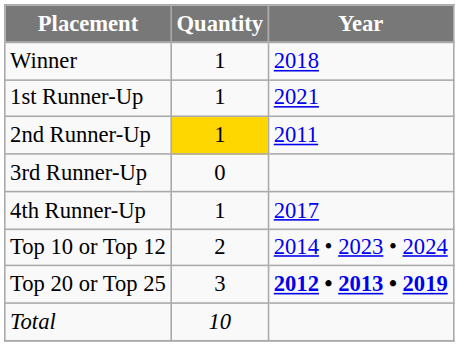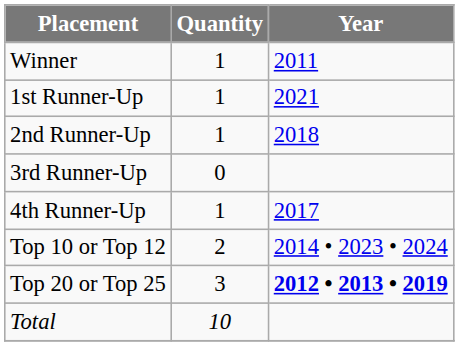 <table class="wikitable" style="font-size: 90%;">
 <tr>
 <th style="background-color:#787878;color:#FFFFFF;">Placement</th>
 <th style="background-color:#787878;color:#FFFFFF;">Quantity</th>
 <th style="background-color:#787878;color:#FFFFFF;">Year</th>
 </tr>
 <tr>
 <td>Winner</td>
 <td style="text-align:center;">1</td>
-<td><a href='#'>2018</a></td>
+<td><a href='#'>2011</a></td>
 </tr>
 <tr>
 <td>1st Runner-Up</td>
 <td style="text-align:center;">1</td>
 <td><a href='#'>2021</a></td>
 </tr>
 <tr>
 <td>2nd Runner-Up</td>
-<td style="background: gold; text-align:center;">1</td>
-<td><a href='#'>2011</a></td>
+<td style="text-align:center;">1</td>
+<td><a href='#'>2018</a></td>
 </tr>
 <tr>
 <td>3rd Runner-Up</td>
 <td style="text-align:center;">0</td>
 <td></td>
 </tr>
 <tr>
 <td>4th Runner-Up</td>
 <td style="text-align:center;">1</td>
 <td><a href='#'>2017</a></td>
 </tr>
 <tr>
 <td>Top 10 or Top 12</td>
 <td style="text-align:center;">2</td>
 <td><a href='#'>2014</a> • <a href='#'>2023</a> • <a href='#'>2024</a></td>
 </tr>
 <tr>
 <td>Top 20 or Top 25</td>
 <td style="text-align:center;">3</td>
 <td><strong><a href='#'>2012</a> • <a href='#'>2013</a> • <a href='#'>2019</a></strong></td>
 </tr>
 <tr>
 <td><em>Total</em></td>
 <td style="text-align:center;"><em>10</em></td>
 <td></td>
 </tr>
 <tr>
 </tr>
 </table>
